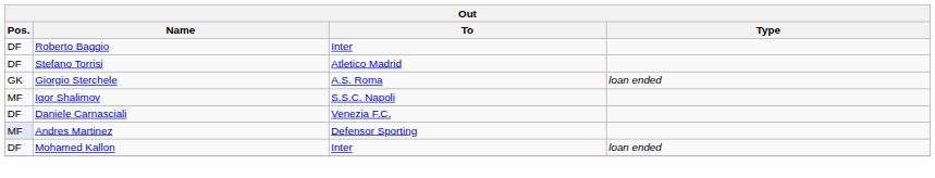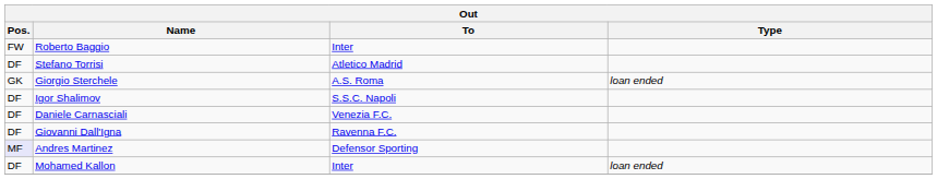 <table class="wikitable" style="font-size:90%;width:99%;">
 <tr>
 <th colspan="4">Out</th>
 </tr>
 <tr>
 <th width=3%>Pos.</th>
 <th width=32%>Name</th>
 <th width=30%>To</th>
 <th width=35%>Type</th>
 </tr>
 <tr>
-<td>DF</td>
+<td>FW</td>
 <td><a href='#'>Roberto Baggio</a></td>
 <td><a href='#'>Inter</a></td>
 <td></td>
 </tr>
 <tr>
 <td>DF</td>
 <td><a href='#'>Stefano Torrisi</a></td>
 <td><a href='#'>Atletico Madrid</a></td>
 <td></td>
 </tr>
 <tr>
 <td>GK</td>
 <td><a href='#'>Giorgio Sterchele</a></td>
 <td><a href='#'>A.S. Roma</a></td>
 <td><em>loan ended</em></td>
 </tr>
 <tr>
-<td>MF</td>
+<td>DF</td>
 <td><a href='#'>Igor Shalimov</a></td>
 <td><a href='#'>S.S.C. Napoli</a></td>
 <td></td>
 </tr>
 <tr>
 <td>DF</td>
 <td><a href='#'>Daniele Carnasciali</a></td>
 <td><a href='#'>Venezia F.C.</a></td>
+<td></td>
+</tr>
+<tr>
+<td>DF</td>
+<td><a href='#'>Giovanni Dall'Igna</a></td>
+<td><a href='#'>Ravenna F.C.</a></td>
 <td></td>
 </tr>
 <tr>
 <td style="background: lavender;">MF</td>
 <td><a href='#'>Andres Martinez</a></td>
 <td><a href='#'>Defensor Sporting</a></td>
 <td></td>
 </tr>
 <tr>
 <td>DF</td>
 <td><a href='#'>Mohamed Kallon</a></td>
 <td><a href='#'>Inter</a></td>
 <td><em>loan ended</em></td>
 </tr>
 <tr>
 </tr>
 </table>
